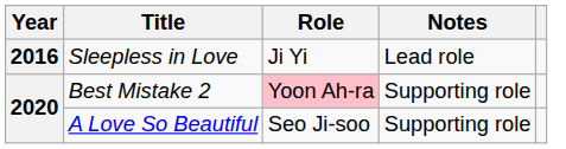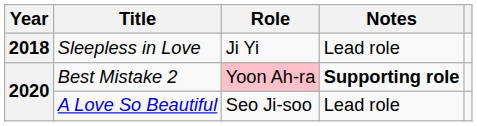 <table class="wikitable sortable plainrowheaders">
 <tr>
 <th scope="col">Year</th>
 <th scope="col">Title</th>
 <th scope="col">Role</th>
 <th scope="col">Notes</th>
 <th scope="col" class="unsortable"></th>
 </tr>
 <tr>
-<th scope="row">2016</th>
+<th scope="row">2018</th>
 <td><em>Sleepless in Love</em></td>
 <td>Ji Yi</td>
 <td>Lead role</td>
 <td></td>
 </tr>
 <tr>
 <th scope="row" rowspan="2">2020</th>
 <td><em>Best Mistake 2</em></td>
 <td style="background: pink;">Yoon Ah-ra</td>
-<td>Supporting role</td>
+<td><strong>Supporting role</strong></td>
 <td></td>
 </tr>
 <tr>
 <td><em><a href='#'>A Love So Beautiful</a></em></td>
 <td>Seo Ji-soo</td>
-<td>Supporting role</td>
+<td>Lead role</td>
 <td></td>
 </tr>
 </table>
